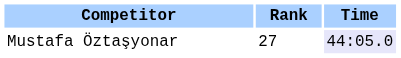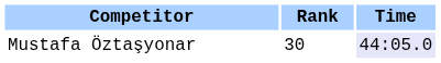 <table border="0" cellspacing="2" cellpadding="2">
 <tr bgcolor=AAD0FF>
 <th width=200>Competitor</th>
 <th width=50>Rank</th>
 <th width=50>Time</th>
 </tr>
 <tr>
 <td>Mustafa Öztaşyonar</td>
-<td>27</td>
+<td>30</td>
 <td style="background: lavender;">44:05.0</td>
 </tr>
 </table>
